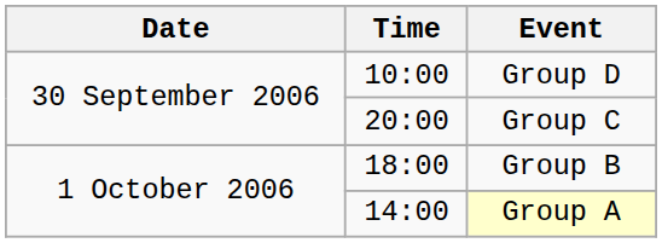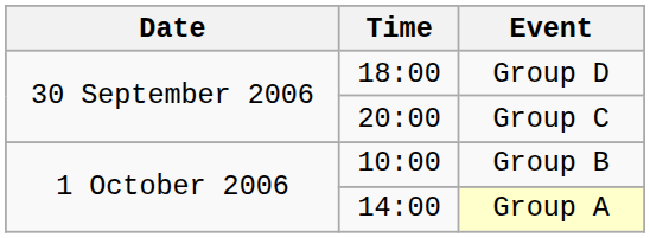 <table class = "wikitable" style="text-align:center;">
 <tr>
 <th width=150>Date</th>
 <th width=50>Time</th>
 <th width=80>Event</th>
 </tr>
 <tr>
 <td rowspan=2>30 September 2006</td>
-<td>10:00</td>
+<td>18:00</td>
 <td>Group D</td>
 </tr>
 <tr>
 <td>20:00</td>
 <td>Group C</td>
 </tr>
 <tr>
 <td rowspan=2>1 October 2006</td>
-<td>18:00</td>
+<td>10:00</td>
 <td>Group B</td>
 </tr>
 <tr>
 <td>14:00</td>
 <td bgcolor=ffffcc>Group A</td>
 </tr>
 </table>
